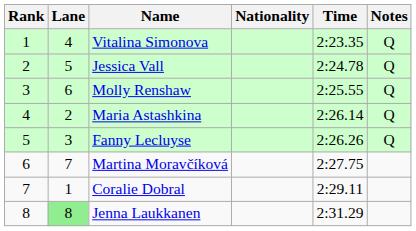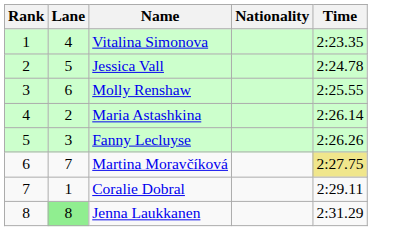 <table class="wikitable sortable" style="text-align:center">
 <tr>
 <th>Rank</th>
 <th>Lane</th>
 <th>Name</th>
 <th>Nationality</th>
 <th>Time</th>
-<th>Notes</th>
 </tr>
 <tr bgcolor=ccffcc>
 <td>1</td>
 <td>4</td>
 <td align=left><a href='#'>Vitalina Simonova</a></td>
 <td align=left></td>
 <td>2:23.35</td>
-<td>Q</td>
 </tr>
 <tr bgcolor=ccffcc>
 <td>2</td>
 <td>5</td>
 <td align=left><a href='#'>Jessica Vall</a></td>
 <td align=left></td>
 <td>2:24.78</td>
-<td>Q</td>
 </tr>
 <tr bgcolor=ccffcc>
 <td>3</td>
 <td>6</td>
 <td align=left><a href='#'>Molly Renshaw</a></td>
 <td align=left></td>
 <td>2:25.55</td>
-<td>Q</td>
 </tr>
 <tr bgcolor=ccffcc>
 <td>4</td>
 <td>2</td>
 <td align=left><a href='#'>Maria Astashkina</a></td>
 <td align=left></td>
 <td>2:26.14</td>
-<td>Q</td>
 </tr>
 <tr bgcolor=ccffcc>
 <td>5</td>
 <td>3</td>
 <td align=left><a href='#'>Fanny Lecluyse</a></td>
 <td align=left></td>
 <td>2:26.26</td>
-<td>Q</td>
 </tr>
 <tr>
 <td>6</td>
 <td>7</td>
 <td align=left><a href='#'>Martina Moravčíková</a></td>
 <td align=left></td>
-<td>2:27.75</td>
-<td></td>
+<td style="background: khaki;">2:27.75</td>
 </tr>
 <tr>
 <td>7</td>
 <td>1</td>
 <td align=left><a href='#'>Coralie Dobral</a></td>
 <td align=left></td>
 <td>2:29.11</td>
-<td></td>
 </tr>
 <tr>
 <td>8</td>
 <td style="background: lightgreen;">8</td>
 <td align=left><a href='#'>Jenna Laukkanen</a></td>
 <td align=left></td>
 <td>2:31.29</td>
-<td></td>
 </tr>
 </table>
